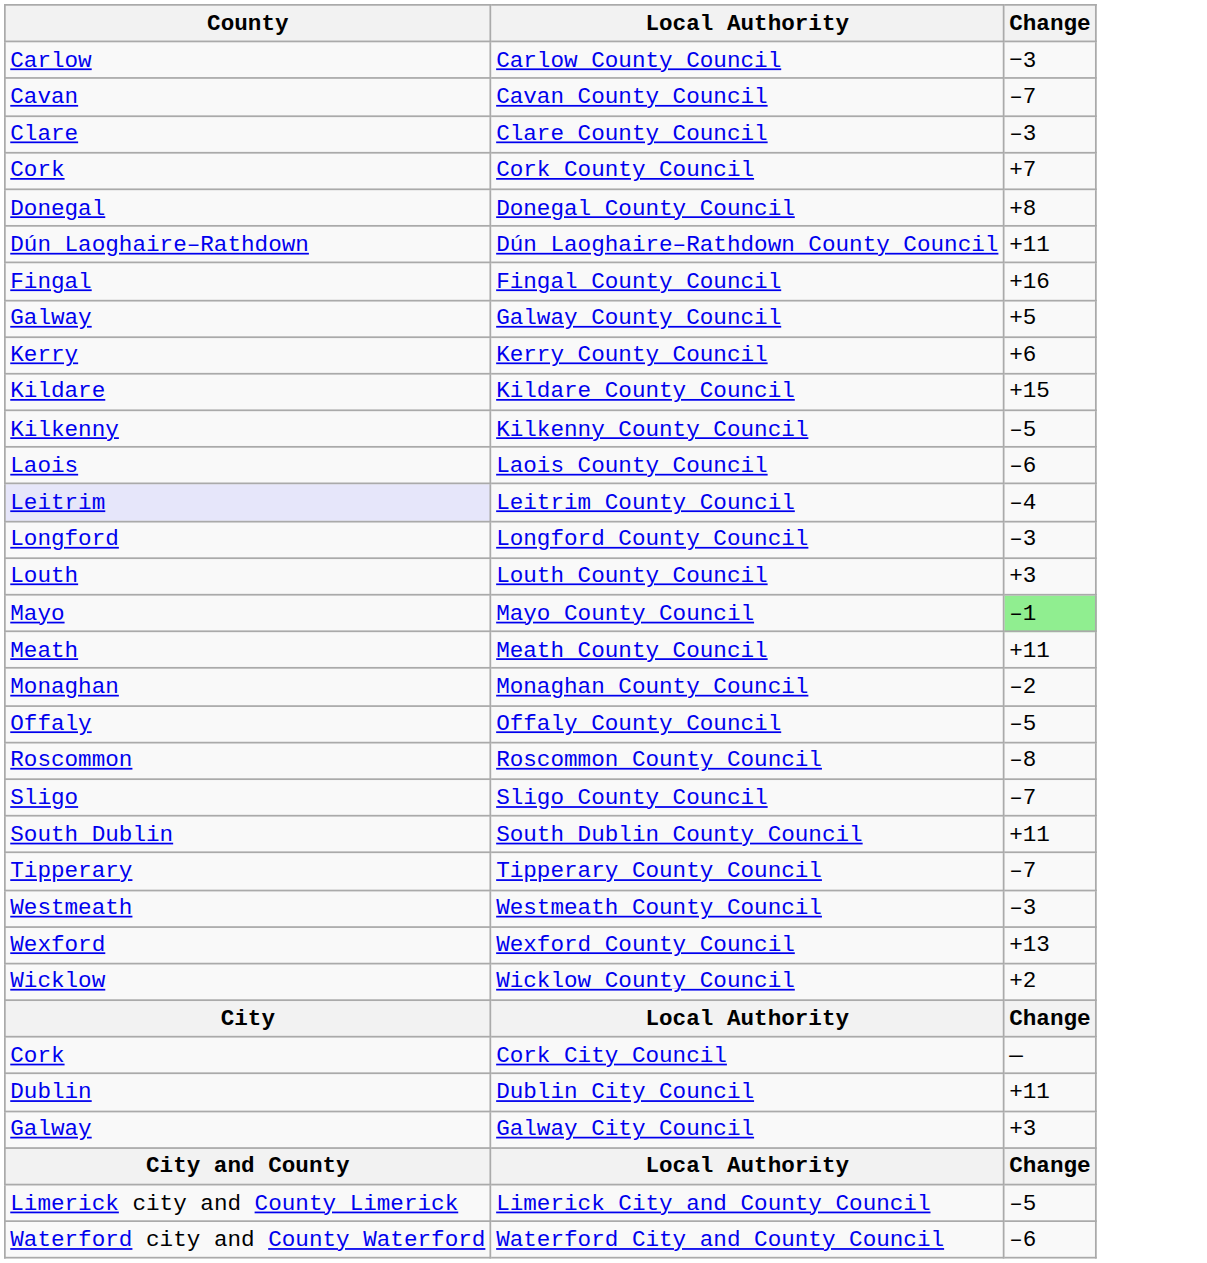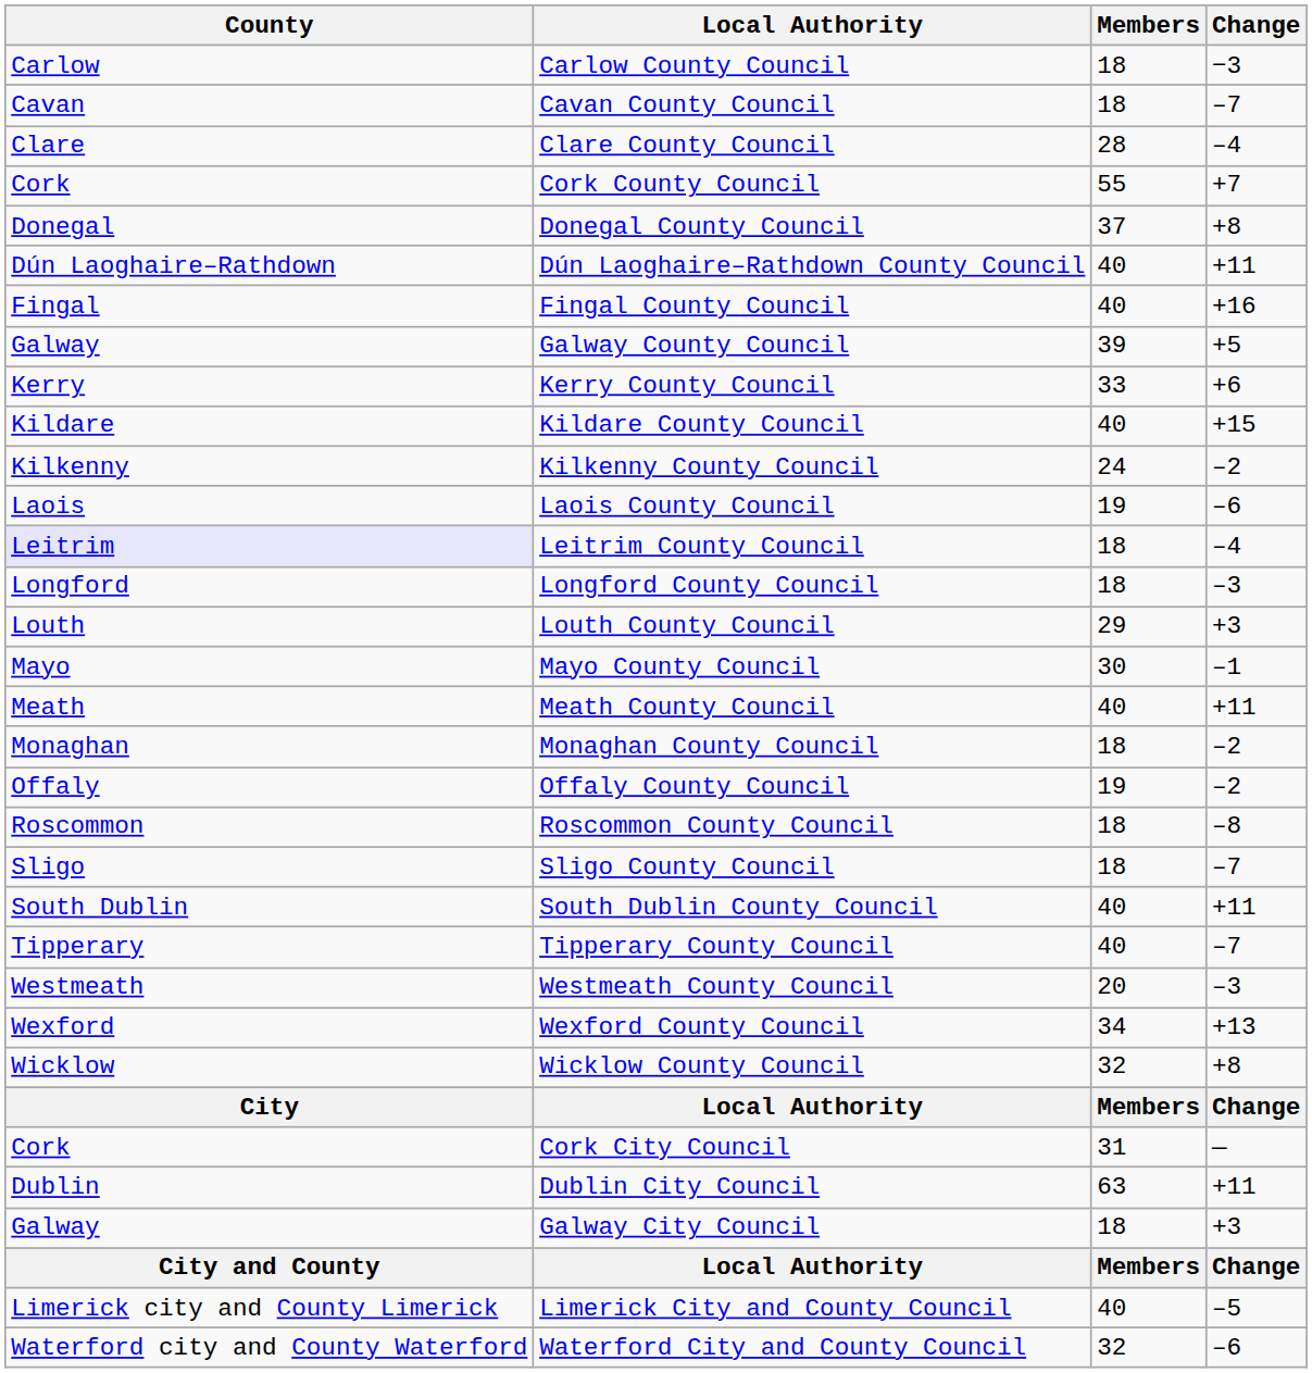 <table class="wikitable">
 <tr>
 <th>County</th>
 <th>Local Authority</th>
+<th>Members</th>
 <th>Change</th>
 </tr>
 <tr>
 <td><a href='#'>Carlow</a></td>
 <td><a href='#'>Carlow County Council</a></td>
+<td>18</td>
 <td>−3</td>
 </tr>
 <tr>
 <td><a href='#'>Cavan</a></td>
 <td><a href='#'>Cavan County Council</a></td>
+<td>18</td>
 <td>–7</td>
 </tr>
 <tr>
 <td><a href='#'>Clare</a></td>
 <td><a href='#'>Clare County Council</a></td>
-<td>–3</td>
+<td>28</td>
+<td>–4</td>
 </tr>
 <tr>
 <td><a href='#'>Cork</a></td>
 <td><a href='#'>Cork County Council</a></td>
+<td>55</td>
 <td>+7</td>
 </tr>
 <tr>
 <td><a href='#'>Donegal</a></td>
 <td><a href='#'>Donegal County Council</a></td>
+<td>37</td>
 <td>+8</td>
 </tr>
 <tr>
 <td><a href='#'>Dún Laoghaire–Rathdown</a></td>
 <td><a href='#'>Dún Laoghaire–Rathdown County Council</a></td>
+<td>40</td>
 <td>+11</td>
 </tr>
 <tr>
 <td><a href='#'>Fingal</a></td>
 <td><a href='#'>Fingal County Council</a></td>
+<td>40</td>
 <td>+16</td>
 </tr>
 <tr>
 <td><a href='#'>Galway</a></td>
 <td><a href='#'>Galway County Council</a></td>
+<td>39</td>
 <td>+5</td>
 </tr>
 <tr>
 <td><a href='#'>Kerry</a></td>
 <td><a href='#'>Kerry County Council</a></td>
+<td>33</td>
 <td>+6</td>
 </tr>
 <tr>
 <td><a href='#'>Kildare</a></td>
 <td><a href='#'>Kildare County Council</a></td>
+<td>40</td>
 <td>+15</td>
 </tr>
 <tr>
 <td><a href='#'>Kilkenny</a></td>
 <td><a href='#'>Kilkenny County Council</a></td>
-<td>–5</td>
+<td>24</td>
+<td>–2</td>
 </tr>
 <tr>
 <td><a href='#'>Laois</a></td>
 <td><a href='#'>Laois County Council</a></td>
+<td>19</td>
 <td>–6</td>
 </tr>
 <tr>
 <td style="background: lavender;"><a href='#'>Leitrim</a></td>
 <td><a href='#'>Leitrim County Council</a></td>
+<td>18</td>
 <td>–4</td>
 </tr>
 <tr>
 <td><a href='#'>Longford</a></td>
 <td><a href='#'>Longford County Council</a></td>
+<td>18</td>
 <td>–3</td>
 </tr>
 <tr>
 <td><a href='#'>Louth</a></td>
 <td><a href='#'>Louth County Council</a></td>
+<td>29</td>
 <td>+3</td>
 </tr>
 <tr>
 <td><a href='#'>Mayo</a></td>
 <td><a href='#'>Mayo County Council</a></td>
-<td style="background: lightgreen;">–1</td>
+<td>30</td>
+<td>–1</td>
 </tr>
 <tr>
 <td><a href='#'>Meath</a></td>
 <td><a href='#'>Meath County Council</a></td>
+<td>40</td>
 <td>+11</td>
 </tr>
 <tr>
 <td><a href='#'>Monaghan</a></td>
 <td><a href='#'>Monaghan County Council</a></td>
+<td>18</td>
 <td>–2</td>
 </tr>
 <tr>
 <td><a href='#'>Offaly</a></td>
 <td><a href='#'>Offaly County Council</a></td>
-<td>–5</td>
+<td>19</td>
+<td>–2</td>
 </tr>
 <tr>
 <td><a href='#'>Roscommon</a></td>
 <td><a href='#'>Roscommon County Council</a></td>
+<td>18</td>
 <td>–8</td>
 </tr>
 <tr>
 <td><a href='#'>Sligo</a></td>
 <td><a href='#'>Sligo County Council</a></td>
+<td>18</td>
 <td>–7</td>
 </tr>
 <tr>
 <td><a href='#'>South Dublin</a></td>
 <td><a href='#'>South Dublin County Council</a></td>
+<td>40</td>
 <td>+11</td>
 </tr>
 <tr>
 <td><a href='#'>Tipperary</a></td>
 <td><a href='#'>Tipperary County Council</a></td>
+<td>40</td>
 <td>–7</td>
 </tr>
 <tr>
 <td><a href='#'>Westmeath</a></td>
 <td><a href='#'>Westmeath County Council</a></td>
+<td>20</td>
 <td>–3</td>
 </tr>
 <tr>
 <td><a href='#'>Wexford</a></td>
 <td><a href='#'>Wexford County Council</a></td>
+<td>34</td>
 <td>+13</td>
 </tr>
 <tr>
 <td><a href='#'>Wicklow</a></td>
 <td><a href='#'>Wicklow County Council</a></td>
-<td>+2</td>
+<td>32</td>
+<td>+8</td>
 </tr>
 <tr>
 <th>City</th>
 <th>Local Authority</th>
+<th>Members</th>
 <th>Change</th>
 </tr>
 <tr>
 <td><a href='#'>Cork</a></td>
 <td><a href='#'>Cork City Council</a></td>
+<td>31</td>
 <td>—</td>
 </tr>
 <tr>
 <td><a href='#'>Dublin</a></td>
 <td><a href='#'>Dublin City Council</a></td>
+<td>63</td>
 <td>+11</td>
 </tr>
 <tr>
 <td><a href='#'>Galway</a></td>
 <td><a href='#'>Galway City Council</a></td>
+<td>18</td>
 <td>+3</td>
 </tr>
 <tr>
 <th>City and County</th>
 <th>Local Authority</th>
+<th>Members</th>
 <th>Change</th>
 </tr>
 <tr>
 <td><a href='#'>Limerick</a> city and <a href='#'>County Limerick</a></td>
 <td><a href='#'>Limerick City and County Council</a></td>
+<td>40</td>
 <td>–5</td>
 </tr>
 <tr>
 <td><a href='#'>Waterford</a> city and <a href='#'>County Waterford</a></td>
 <td><a href='#'>Waterford City and County Council</a></td>
+<td>32</td>
 <td>–6</td>
 </tr>
 </table>
